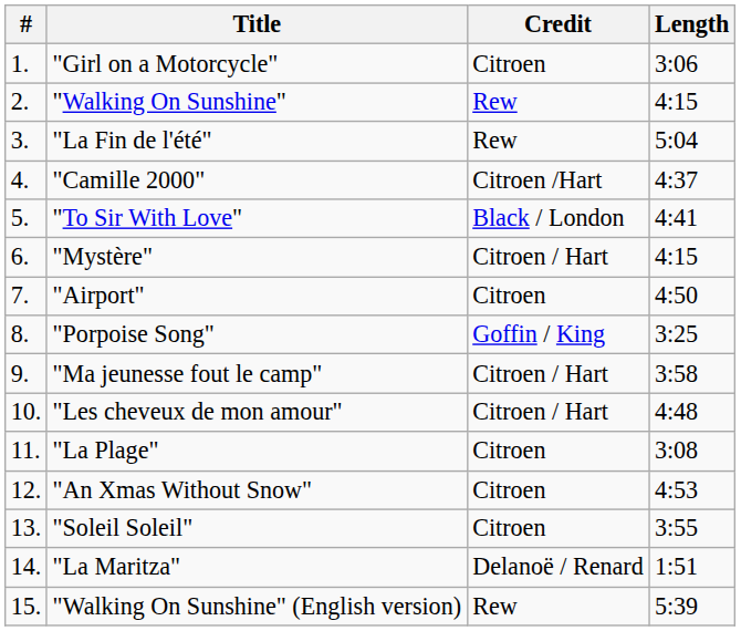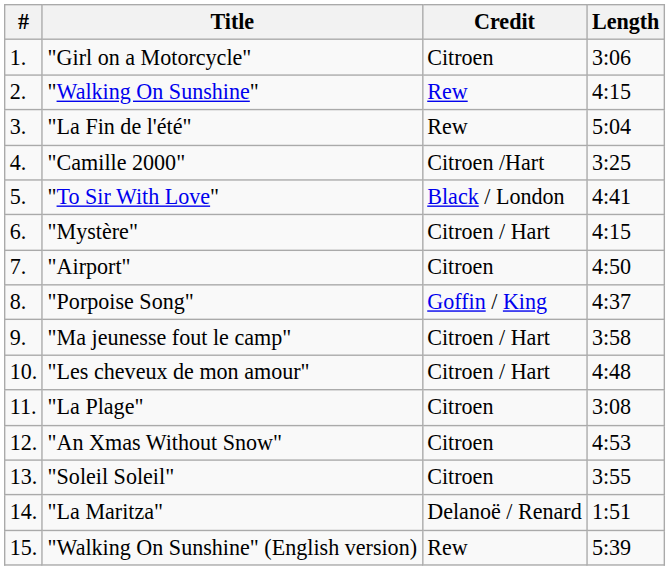 <table class="wikitable">
 <tr>
 <th>#</th>
 <th>Title</th>
 <th>Credit</th>
 <th>Length</th>
 </tr>
 <tr>
 <td>1.</td>
 <td>"Girl on a Motorcycle"</td>
 <td>Citroen</td>
 <td>3:06</td>
 </tr>
 <tr>
 <td>2.</td>
 <td>"<a href='#'>Walking On Sunshine</a>"</td>
 <td><a href='#'>Rew</a></td>
 <td>4:15</td>
 </tr>
 <tr>
 <td>3.</td>
 <td>"La Fin de l'été"</td>
 <td>Rew</td>
 <td>5:04</td>
 </tr>
 <tr>
 <td>4.</td>
 <td>"Camille 2000"</td>
 <td>Citroen /Hart</td>
-<td>4:37</td>
+<td>3:25</td>
 </tr>
 <tr>
 <td>5.</td>
 <td>"<a href='#'>To Sir With Love</a>"</td>
 <td><a href='#'>Black</a> / London</td>
 <td>4:41</td>
 </tr>
 <tr>
 <td>6.</td>
 <td>"Mystère"</td>
 <td>Citroen / Hart</td>
 <td>4:15</td>
 </tr>
 <tr>
 <td>7.</td>
 <td>"Airport"</td>
 <td>Citroen</td>
 <td>4:50</td>
 </tr>
 <tr>
 <td>8.</td>
 <td>"Porpoise Song"</td>
 <td><a href='#'>Goffin</a> / <a href='#'>King</a></td>
-<td>3:25</td>
+<td>4:37</td>
 </tr>
 <tr>
 <td>9.</td>
 <td>"Ma jeunesse fout le camp"</td>
 <td>Citroen / Hart</td>
 <td>3:58</td>
 </tr>
 <tr>
 <td>10.</td>
 <td>"Les cheveux de mon amour"</td>
 <td>Citroen / Hart</td>
 <td>4:48</td>
 </tr>
 <tr>
 <td>11.</td>
 <td>"La Plage"</td>
 <td>Citroen</td>
 <td>3:08</td>
 </tr>
 <tr>
 <td>12.</td>
 <td>"An Xmas Without Snow"</td>
 <td>Citroen</td>
 <td>4:53</td>
 </tr>
 <tr>
 <td>13.</td>
 <td>"Soleil Soleil"</td>
 <td>Citroen</td>
 <td>3:55</td>
 </tr>
 <tr>
 <td>14.</td>
 <td>"La Maritza"</td>
 <td>Delanoë / Renard</td>
 <td>1:51</td>
 </tr>
 <tr>
 <td>15.</td>
 <td>"Walking On Sunshine" (English version)</td>
 <td>Rew</td>
 <td>5:39</td>
 </tr>
 </table>
